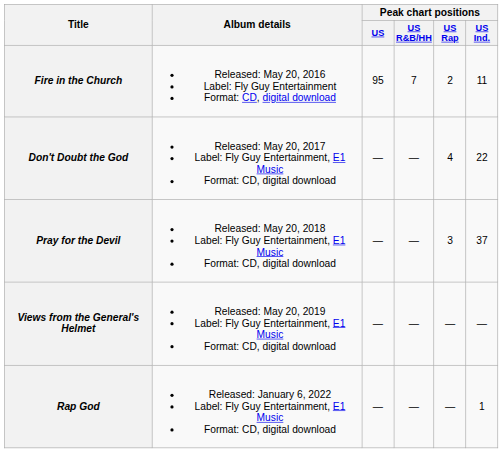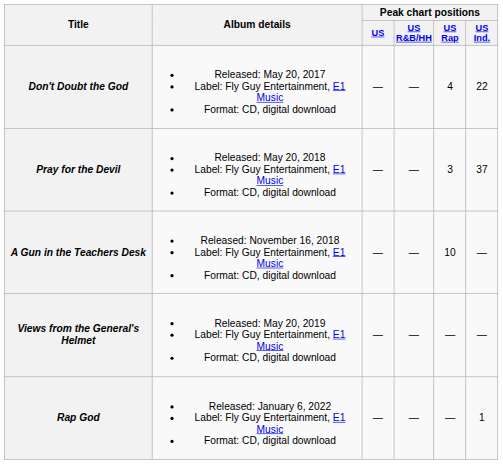 <table class="wikitable plainrowheaders" style="text-align:center;">
 <tr>
 <th scope="col" rowspan="2" style="width:14em;">Title</th>
 <th scope="col" rowspan="2" style="width:20em;">Album details</th>
 <th scope="col" colspan="4">Peak chart positions</th>
 </tr>
 <tr>
 <th scope="col" style="width:3em;font-size:90%;"><a href='#'>US</a><br></th>
 <th scope="col" style="width:3em;font-size:90%;"><a href='#'>US<br>R&B/HH</a><br></th>
 <th scope="col" style="width:3em;font-size:90%;"><a href='#'>US<br>Rap</a><br></th>
 <th scope="col" style="width:3em;font-size:90%;"><a href='#'>US<br>Ind.</a><br></th>
-</tr>
-<tr>
-<th scope="row"><em>Fire in the Church</em></th>
-<td><br><ul><li>Released: May 20, 2016</li><li>Label: Fly Guy Entertainment</li><li>Format: <a href='#'>CD</a>, <a href='#'>digital download</a></li></ul></td>
-<td>95</td>
-<td>7</td>
-<td>2</td>
-<td>11</td>
 </tr>
 <tr>
 <th scope="row"><em>Don't Doubt the God</em></th>
 <td><br><ul><li>Released: May 20, 2017</li><li>Label: Fly Guy Entertainment, <a href='#'>E1 Music</a></li><li>Format: CD, digital download</li></ul></td>
 <td>—</td>
 <td>—</td>
 <td>4</td>
 <td>22</td>
 </tr>
 <tr>
 <th scope="row"><em>Pray for the Devil</em></th>
 <td><br><ul><li>Released: May 20, 2018</li><li>Label: Fly Guy Entertainment, <a href='#'>E1 Music</a></li><li>Format: CD, digital download</li></ul></td>
 <td>—</td>
 <td>—</td>
 <td>3</td>
 <td>37</td>
 </tr>
 <tr>
+<th scope="row"><em>A Gun in the Teachers Desk</em></th>
+<td><br><ul><li>Released: November 16, 2018</li><li>Label: Fly Guy Entertainment, <a href='#'>E1 Music</a></li><li>Format: CD, digital download</li></ul></td>
+<td>—</td>
+<td>—</td>
+<td>10</td>
+<td>—</td>
+</tr>
+<tr>
 <th scope="row"><em>Views from the General's Helmet</em></th>
 <td><br><ul><li>Released: May 20, 2019</li><li>Label: Fly Guy Entertainment, <a href='#'>E1 Music</a></li><li>Format: CD, digital download</li></ul></td>
 <td>—</td>
 <td>—</td>
 <td>—</td>
 <td>—</td>
 </tr>
 <tr>
 <th scope="row"><em>Rap God</em></th>
 <td><br><ul><li>Released: January 6, 2022</li><li>Label: Fly Guy Entertainment, <a href='#'>E1 Music</a></li><li>Format: CD, digital download</li></ul></td>
 <td>—</td>
 <td>—</td>
 <td>—</td>
 <td>1</td>
 </tr>
 </table>
